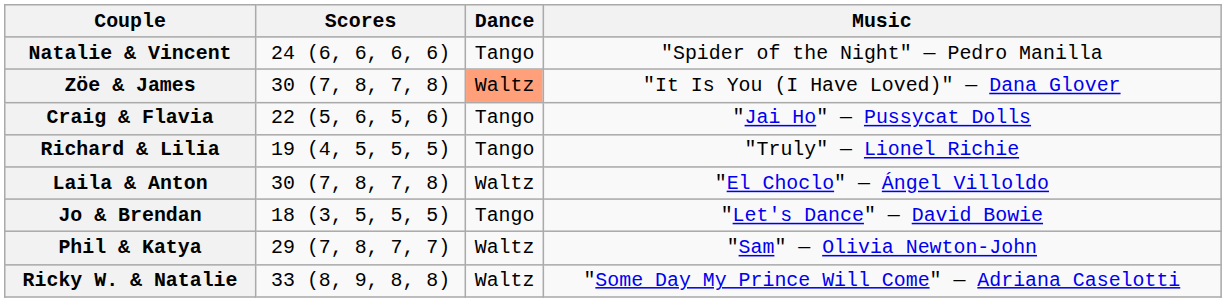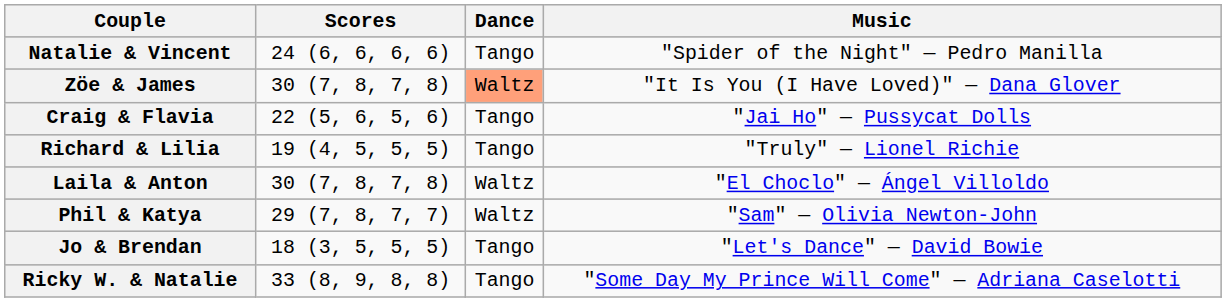 <table class="wikitable sortable" style="text-align:center; width:90%">
 <tr>
 <th scope="col">Couple</th>
 <th scope="col">Scores</th>
 <th scope="col" class="unsortable">Dance</th>
 <th scope="col" class="unsortable">Music</th>
 </tr>
 <tr>
 <th scope="row">Natalie & Vincent</th>
 <td>24 (6, 6, 6, 6)</td>
 <td>Tango</td>
 <td>"Spider of the Night" — Pedro Manilla</td>
 </tr>
 <tr>
 <th scope="row">Zöe & James</th>
 <td>30 (7, 8, 7, 8)</td>
 <td style="background: lightsalmon;">Waltz</td>
 <td>"It Is You (I Have Loved)" — <a href='#'>Dana Glover</a></td>
 </tr>
 <tr>
 <th scope="row">Craig & Flavia</th>
 <td>22 (5, 6, 5, 6)</td>
 <td>Tango</td>
 <td>"<a href='#'>Jai Ho</a>" — <a href='#'>Pussycat Dolls</a></td>
 </tr>
 <tr>
 <th scope="row">Richard & Lilia</th>
 <td>19 (4, 5, 5, 5)</td>
 <td>Tango</td>
 <td>"Truly" — <a href='#'>Lionel Richie</a></td>
 </tr>
 <tr>
 <th scope="row">Laila & Anton</th>
 <td>30 (7, 8, 7, 8)</td>
 <td>Waltz</td>
 <td>"<a href='#'>El Choclo</a>" — <a href='#'>Ángel Villoldo</a></td>
 </tr>
 <tr>
+<th scope="row">Phil & Katya</th>
+<td>29 (7, 8, 7, 7)</td>
+<td>Waltz</td>
+<td>"<a href='#'>Sam</a>" — <a href='#'>Olivia Newton-John</a></td>
+</tr>
+<tr>
 <th scope="row">Jo & Brendan</th>
 <td>18 (3, 5, 5, 5)</td>
 <td>Tango</td>
 <td>"<a href='#'>Let's Dance</a>" — <a href='#'>David Bowie</a></td>
 </tr>
 <tr>
-<th scope="row">Phil & Katya</th>
-<td>29 (7, 8, 7, 7)</td>
-<td>Waltz</td>
-<td>"<a href='#'>Sam</a>" — <a href='#'>Olivia Newton-John</a></td>
-</tr>
-<tr>
 <th scope="row">Ricky W. & Natalie</th>
 <td>33 (8, 9, 8, 8)</td>
-<td>Waltz</td>
+<td>Tango</td>
 <td>"<a href='#'>Some Day My Prince Will Come</a>" — <a href='#'>Adriana Caselotti</a></td>
 </tr>
 </table>
